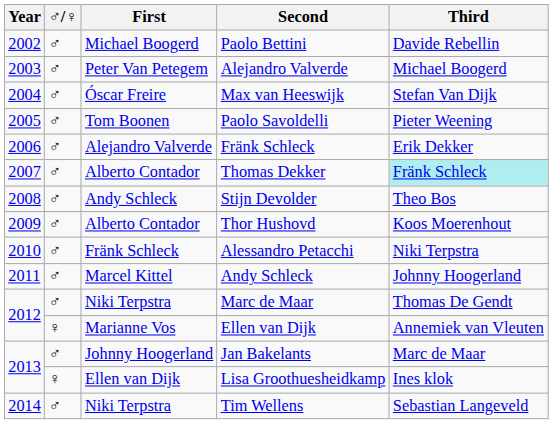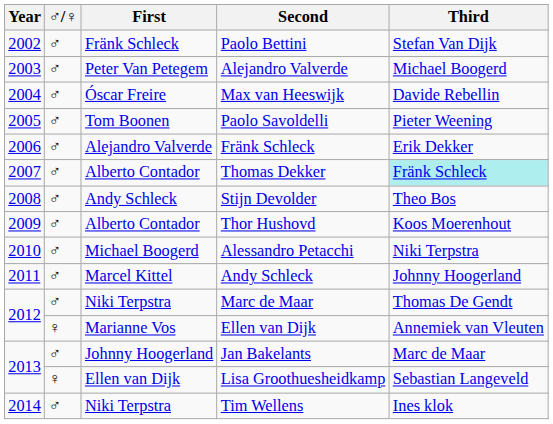 <table class="wikitable">
 <tr>
 <th>Year</th>
 <th>♂/♀</th>
 <th>First</th>
 <th>Second</th>
 <th>Third</th>
 </tr>
 <tr>
 <td><a href='#'>2002</a></td>
 <td>♂</td>
-<td> <a href='#'>Michael Boogerd</a></td>
+<td> <a href='#'>Fränk Schleck</a></td>
 <td> <a href='#'>Paolo Bettini</a></td>
-<td> <a href='#'>Davide Rebellin</a></td>
+<td> <a href='#'>Stefan Van Dijk</a></td>
 </tr>
 <tr>
 <td><a href='#'>2003</a></td>
 <td>♂</td>
 <td> <a href='#'>Peter Van Petegem</a></td>
 <td> <a href='#'>Alejandro Valverde</a></td>
 <td> <a href='#'>Michael Boogerd</a></td>
 </tr>
 <tr>
 <td><a href='#'>2004</a></td>
 <td>♂</td>
 <td> <a href='#'>Óscar Freire</a></td>
 <td> <a href='#'>Max van Heeswijk</a></td>
-<td> <a href='#'>Stefan Van Dijk</a></td>
+<td> <a href='#'>Davide Rebellin</a></td>
 </tr>
 <tr>
 <td><a href='#'>2005</a></td>
 <td>♂</td>
 <td> <a href='#'>Tom Boonen</a></td>
 <td> <a href='#'>Paolo Savoldelli</a></td>
 <td> <a href='#'>Pieter Weening</a></td>
 </tr>
 <tr>
 <td><a href='#'>2006</a></td>
 <td>♂</td>
 <td> <a href='#'>Alejandro Valverde</a></td>
 <td> <a href='#'>Fränk Schleck</a></td>
 <td> <a href='#'>Erik Dekker</a></td>
 </tr>
 <tr>
 <td><a href='#'>2007</a></td>
 <td>♂</td>
 <td> <a href='#'>Alberto Contador</a></td>
 <td> <a href='#'>Thomas Dekker</a></td>
 <td style="background: paleturquoise;"> <a href='#'>Fränk Schleck</a></td>
 </tr>
 <tr>
 <td><a href='#'>2008</a></td>
 <td>♂</td>
 <td> <a href='#'>Andy Schleck</a></td>
 <td> <a href='#'>Stijn Devolder</a></td>
 <td> <a href='#'>Theo Bos</a></td>
 </tr>
 <tr>
 <td><a href='#'>2009</a></td>
 <td>♂</td>
 <td> <a href='#'>Alberto Contador</a></td>
 <td> <a href='#'>Thor Hushovd</a></td>
 <td> <a href='#'>Koos Moerenhout</a></td>
 </tr>
 <tr>
 <td><a href='#'>2010</a></td>
 <td>♂</td>
-<td> <a href='#'>Fränk Schleck</a></td>
+<td> <a href='#'>Michael Boogerd</a></td>
 <td> <a href='#'>Alessandro Petacchi</a></td>
 <td> <a href='#'>Niki Terpstra</a></td>
 </tr>
 <tr>
 <td><a href='#'>2011</a></td>
 <td>♂</td>
 <td> <a href='#'>Marcel Kittel</a></td>
 <td> <a href='#'>Andy Schleck</a></td>
 <td> <a href='#'>Johnny Hoogerland</a></td>
 </tr>
 <tr>
 <td rowspan="2"><a href='#'>2012</a></td>
 <td>♂</td>
 <td> <a href='#'>Niki Terpstra</a></td>
 <td> <a href='#'>Marc de Maar</a></td>
 <td> <a href='#'>Thomas De Gendt</a></td>
 </tr>
 <tr>
 <td>♀</td>
 <td> <a href='#'>Marianne Vos</a></td>
 <td> <a href='#'>Ellen van Dijk</a></td>
 <td> <a href='#'>Annemiek van Vleuten</a></td>
 </tr>
 <tr>
 <td rowspan="2"><a href='#'>2013</a></td>
 <td>♂</td>
 <td> <a href='#'>Johnny Hoogerland</a></td>
 <td> <a href='#'>Jan Bakelants</a></td>
 <td> <a href='#'>Marc de Maar</a></td>
 </tr>
 <tr>
 <td>♀</td>
 <td> <a href='#'>Ellen van Dijk</a></td>
 <td> <a href='#'>Lisa Groothuesheidkamp</a></td>
-<td> <a href='#'>Ines klok</a></td>
+<td> <a href='#'>Sebastian Langeveld</a></td>
 </tr>
 <tr>
 <td><a href='#'>2014</a></td>
 <td>♂</td>
 <td> <a href='#'>Niki Terpstra</a></td>
 <td> <a href='#'>Tim Wellens</a></td>
-<td> <a href='#'>Sebastian Langeveld</a></td>
+<td> <a href='#'>Ines klok</a></td>
 </tr>
 </table>
